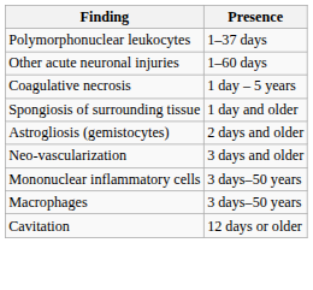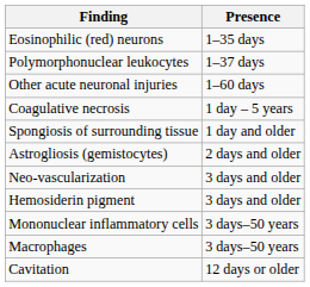 <table class="wikitable">
 <tr>
 <th>Finding</th>
 <th>Presence</th>
+</tr>
+<tr>
+<td>Eosinophilic (red) neurons</td>
+<td>1–35 days</td>
 </tr>
 <tr>
 <td>Polymorphonuclear leukocytes</td>
 <td>1–37 days</td>
 </tr>
 <tr>
 <td>Other acute neuronal injuries</td>
 <td>1–60 days</td>
 </tr>
 <tr>
 <td>Coagulative necrosis</td>
 <td>1 day – 5 years</td>
 </tr>
 <tr>
 <td>Spongiosis of surrounding tissue</td>
 <td>1 day and older</td>
 </tr>
 <tr>
 <td>Astrogliosis (gemistocytes)</td>
 <td>2 days and older</td>
 </tr>
 <tr>
 <td>Neo-vascularization</td>
 <td>3 days and older</td>
 </tr>
 <tr>
+<td>Hemosiderin pigment</td>
+<td>3 days and older</td>
+</tr>
+<tr>
 <td>Mononuclear inflammatory cells</td>
 <td>3 days–50 years</td>
 </tr>
 <tr>
 <td>Macrophages</td>
 <td>3 days–50 years</td>
 </tr>
 <tr>
 <td>Cavitation</td>
 <td>12 days or older</td>
 </tr>
 </table>
